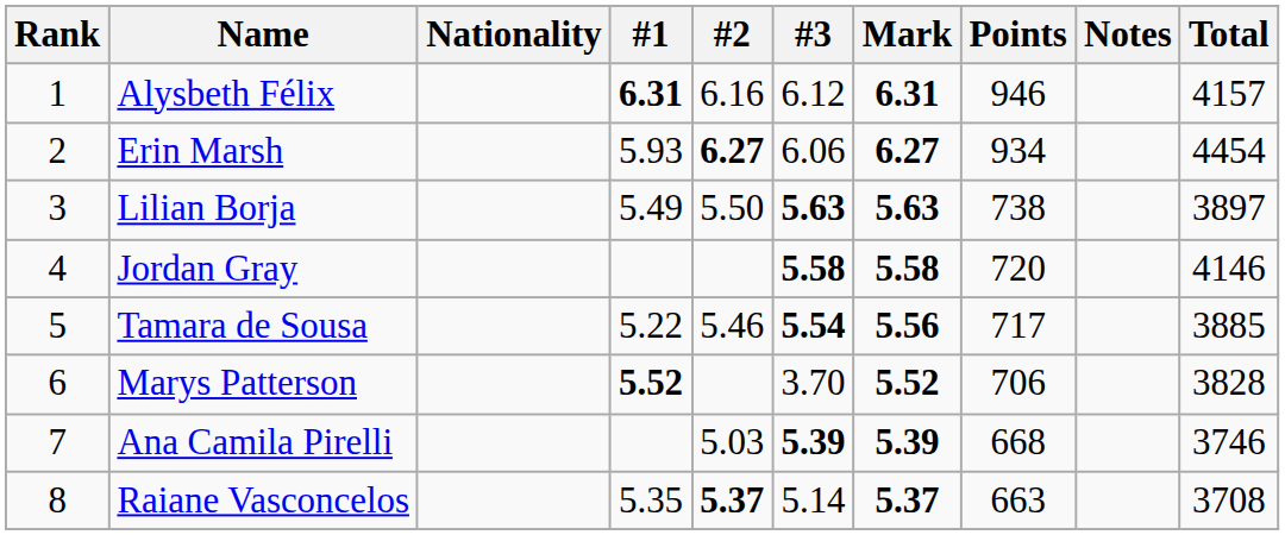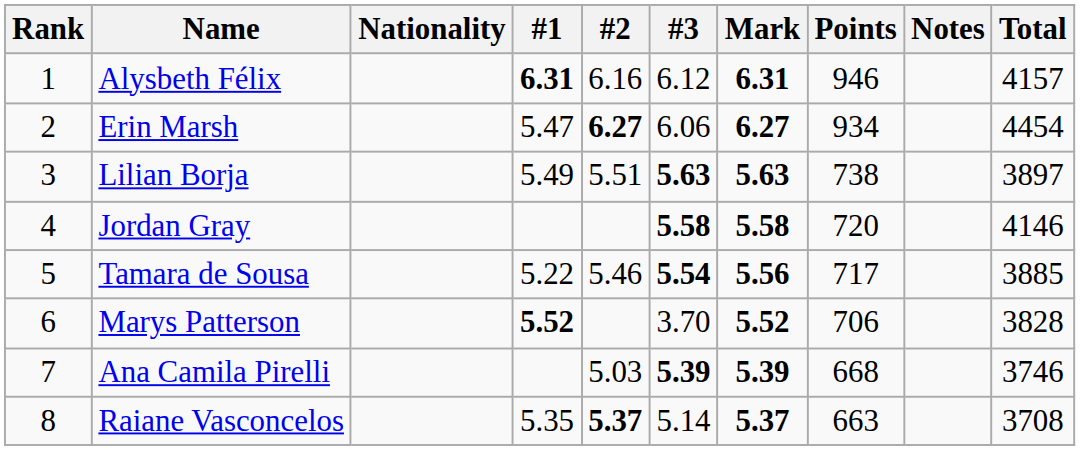 <table class="wikitable sortable" style="text-align:center">
 <tr>
 <th>Rank</th>
 <th>Name</th>
 <th>Nationality</th>
 <th>#1</th>
 <th>#2</th>
 <th>#3</th>
 <th>Mark</th>
 <th>Points</th>
 <th>Notes</th>
 <th>Total</th>
 </tr>
 <tr>
 <td>1</td>
 <td align=left><a href='#'>Alysbeth Félix</a></td>
 <td align=left></td>
 <td><strong>6.31</strong></td>
 <td>6.16</td>
 <td>6.12</td>
 <td><strong>6.31</strong></td>
 <td>946</td>
 <td></td>
 <td>4157</td>
 </tr>
 <tr>
 <td>2</td>
 <td align=left><a href='#'>Erin Marsh</a></td>
 <td align=left></td>
-<td>5.93</td>
+<td>5.47</td>
 <td><strong>6.27</strong></td>
 <td>6.06</td>
 <td><strong>6.27</strong></td>
 <td>934</td>
 <td><strong></strong></td>
 <td>4454</td>
 </tr>
 <tr>
 <td>3</td>
 <td align=left><a href='#'>Lilian Borja</a></td>
 <td align=left></td>
 <td>5.49</td>
-<td>5.50</td>
+<td>5.51</td>
 <td><strong>5.63</strong></td>
 <td><strong>5.63</strong></td>
 <td>738</td>
 <td></td>
 <td>3897</td>
 </tr>
 <tr>
 <td>4</td>
 <td align=left><a href='#'>Jordan Gray</a></td>
 <td align=left></td>
 <td></td>
 <td></td>
 <td><strong>5.58</strong></td>
 <td><strong>5.58</strong></td>
 <td>720</td>
 <td></td>
 <td>4146</td>
 </tr>
 <tr>
 <td>5</td>
 <td align=left><a href='#'>Tamara de Sousa</a></td>
 <td align=left></td>
 <td>5.22</td>
 <td>5.46</td>
 <td><strong>5.54</strong></td>
 <td><strong>5.56</strong></td>
 <td>717</td>
 <td></td>
 <td>3885</td>
 </tr>
 <tr>
 <td>6</td>
 <td align=left><a href='#'>Marys Patterson</a></td>
 <td align=left></td>
 <td><strong>5.52</strong></td>
 <td></td>
 <td>3.70</td>
 <td><strong>5.52</strong></td>
 <td>706</td>
 <td></td>
 <td>3828</td>
 </tr>
 <tr>
 <td>7</td>
 <td align=left><a href='#'>Ana Camila Pirelli</a></td>
 <td align=left></td>
 <td></td>
 <td>5.03</td>
 <td><strong>5.39</strong></td>
 <td><strong>5.39</strong></td>
 <td>668</td>
 <td><strong></strong></td>
 <td>3746</td>
 </tr>
 <tr>
 <td>8</td>
 <td align=left><a href='#'>Raiane Vasconcelos</a></td>
 <td align=left></td>
 <td>5.35</td>
 <td><strong>5.37</strong></td>
 <td>5.14</td>
 <td><strong>5.37</strong></td>
 <td>663</td>
 <td></td>
 <td>3708</td>
 </tr>
 </table>
